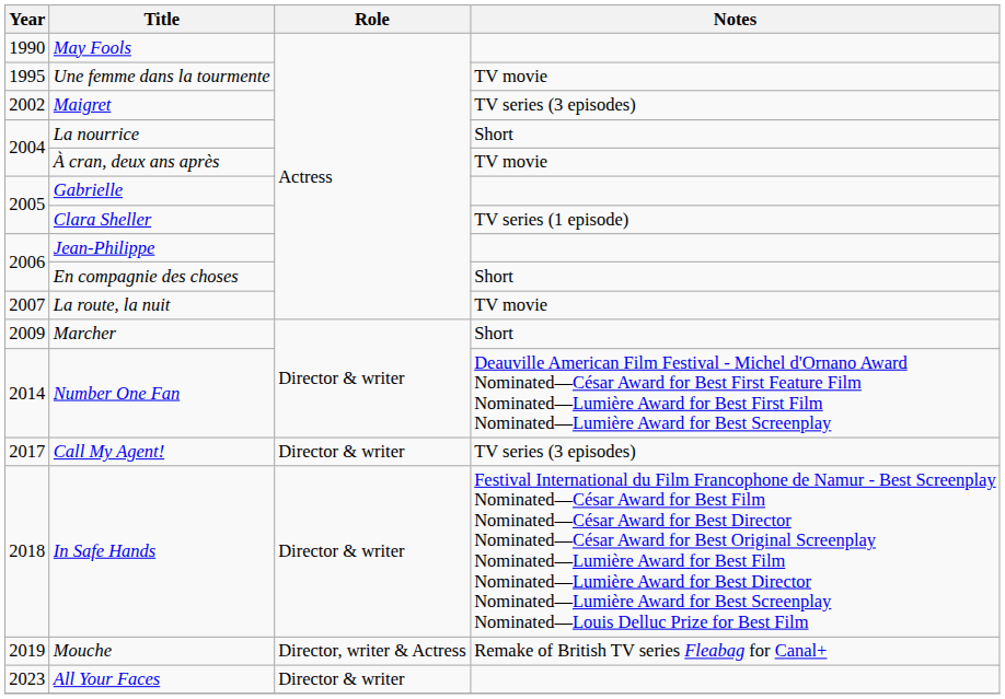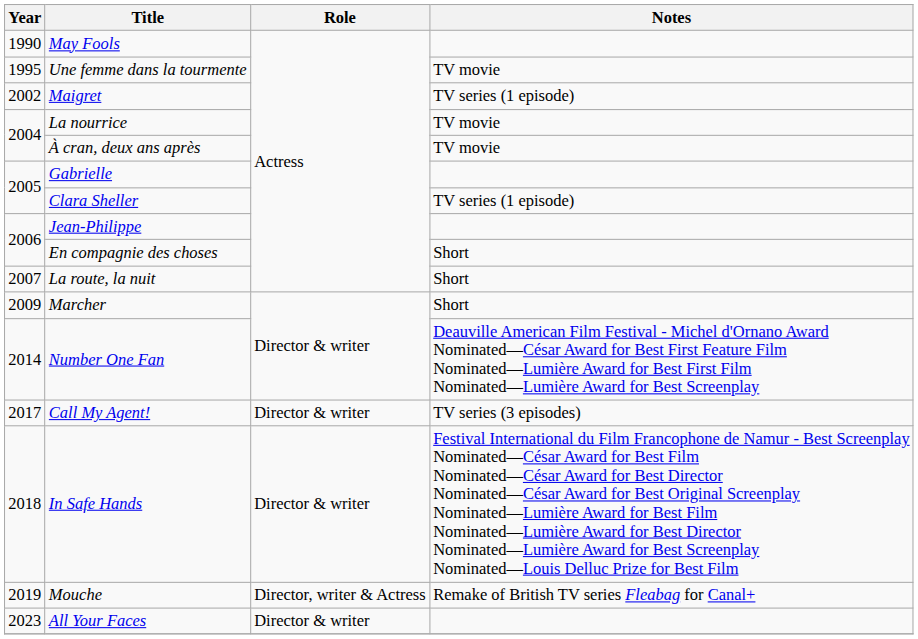 <table class="wikitable">
 <tr>
 <th>Year</th>
 <th>Title</th>
 <th>Role</th>
 <th>Notes</th>
 </tr>
 <tr>
 <td>1990</td>
 <td><em><a href='#'>May Fools</a></em></td>
 <td rowspan=10>Actress</td>
 <td></td>
 </tr>
 <tr>
 <td>1995</td>
 <td><em>Une femme dans la tourmente</em></td>
 <td>TV movie</td>
 </tr>
 <tr>
 <td>2002</td>
 <td><em><a href='#'>Maigret</a></em></td>
-<td>TV series (3 episodes)</td>
+<td>TV series (1 episode)</td>
 </tr>
 <tr>
 <td rowspan=2>2004</td>
 <td><em>La nourrice</em></td>
-<td>Short</td>
+<td>TV movie</td>
 </tr>
 <tr>
 <td><em>À cran, deux ans après</em></td>
 <td>TV movie</td>
 </tr>
 <tr>
 <td rowspan=2>2005</td>
 <td><em><a href='#'>Gabrielle</a></em></td>
 <td></td>
 </tr>
 <tr>
 <td><em><a href='#'>Clara Sheller</a></em></td>
 <td>TV series (1 episode)</td>
 </tr>
 <tr>
 <td rowspan=2>2006</td>
 <td><em><a href='#'>Jean-Philippe</a></em></td>
 <td></td>
 </tr>
 <tr>
 <td><em>En compagnie des choses</em></td>
 <td>Short</td>
 </tr>
 <tr>
 <td>2007</td>
 <td><em>La route, la nuit</em></td>
-<td>TV movie</td>
+<td>Short</td>
 </tr>
 <tr>
 <td>2009</td>
 <td><em>Marcher</em></td>
 <td rowspan=2>Director & writer</td>
 <td>Short</td>
 </tr>
 <tr>
 <td>2014</td>
 <td><em><a href='#'>Number One Fan</a></em></td>
 <td><a href='#'>Deauville American Film Festival - Michel d'Ornano Award</a><br>Nominated—<a href='#'>César Award for Best First Feature Film</a><br>Nominated—<a href='#'>Lumière Award for Best First Film</a><br>Nominated—<a href='#'>Lumière Award for Best Screenplay</a></td>
 </tr>
 <tr>
 <td>2017</td>
 <td><em><a href='#'>Call My Agent!</a></em></td>
 <td>Director & writer</td>
 <td>TV series (3 episodes)</td>
 </tr>
 <tr>
 <td>2018</td>
 <td><em><a href='#'>In Safe Hands</a></em></td>
 <td>Director & writer</td>
 <td><a href='#'>Festival International du Film Francophone de Namur - Best Screenplay</a><br>Nominated—<a href='#'>César Award for Best Film</a><br>Nominated—<a href='#'>César Award for Best Director</a><br>Nominated—<a href='#'>César Award for Best Original Screenplay</a><br>Nominated—<a href='#'>Lumière Award for Best Film</a><br>Nominated—<a href='#'>Lumière Award for Best Director</a><br>Nominated—<a href='#'>Lumière Award for Best Screenplay</a><br>Nominated—<a href='#'>Louis Delluc Prize for Best Film</a></td>
 </tr>
 <tr>
 <td>2019</td>
 <td><em>Mouche</em></td>
 <td>Director, writer & Actress</td>
 <td>Remake of British TV series <em><a href='#'>Fleabag</a></em> for <a href='#'>Canal+</a></td>
 </tr>
 <tr>
 <td>2023</td>
 <td><em><a href='#'>All Your Faces</a></em></td>
 <td>Director & writer</td>
 <td></td>
 </tr>
 <tr>
 </tr>
 </table>
